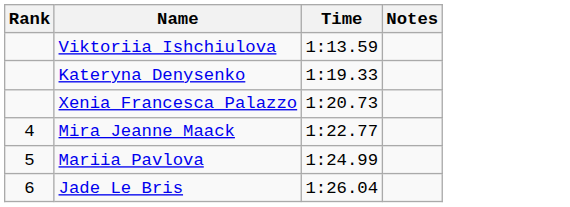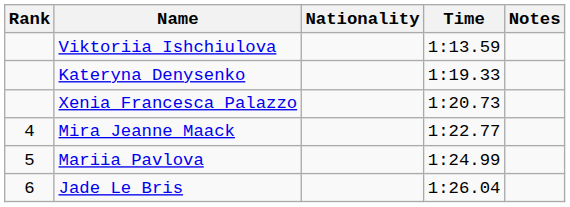 <table class="wikitable sortable" style="text-align:center">
 <tr>
 <th>Rank</th>
 <th>Name</th>
+<th>Nationality</th>
 <th>Time</th>
 <th>Notes</th>
 </tr>
 <tr>
 <td></td>
 <td align=left><a href='#'>Viktoriia Ishchiulova</a></td>
+<td align=left></td>
 <td>1:13.59</td>
 <td></td>
 </tr>
 <tr>
 <td></td>
 <td align=left><a href='#'>Kateryna Denysenko</a></td>
+<td align=left></td>
 <td>1:19.33</td>
 <td></td>
 </tr>
 <tr>
 <td></td>
 <td align=left><a href='#'>Xenia Francesca Palazzo</a></td>
+<td align=left></td>
 <td>1:20.73</td>
 <td></td>
 </tr>
 <tr>
 <td>4</td>
 <td align=left><a href='#'>Mira Jeanne Maack</a></td>
+<td align=left></td>
 <td>1:22.77</td>
 <td></td>
 </tr>
 <tr>
 <td>5</td>
 <td align=left><a href='#'>Mariia Pavlova</a></td>
+<td align=left></td>
 <td>1:24.99</td>
 <td></td>
 </tr>
 <tr>
 <td>6</td>
 <td align=left><a href='#'>Jade Le Bris</a></td>
+<td align=left></td>
 <td>1:26.04</td>
 <td></td>
 </tr>
 </table>
